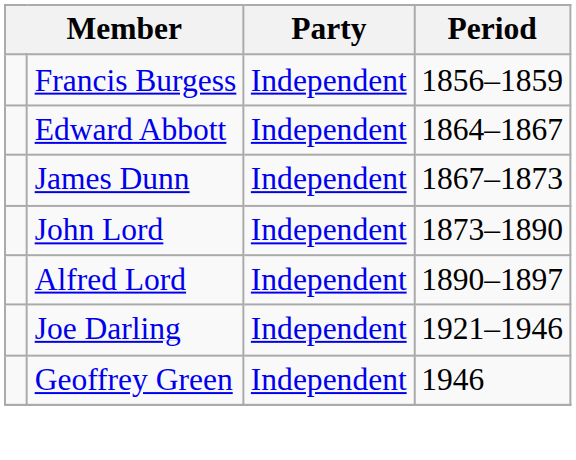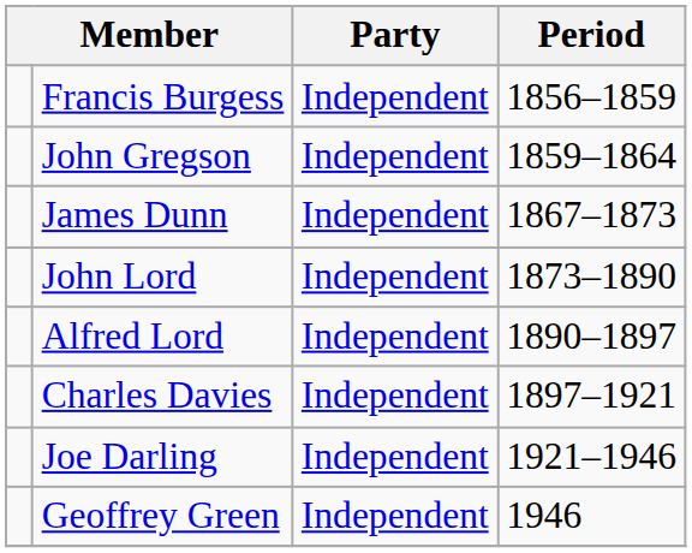 <table class="wikitable">
 <tr>
 <th colspan="2">Member</th>
 <th>Party</th>
 <th>Period</th>
 </tr>
 <tr>
 <td> </td>
 <td><a href='#'>Francis Burgess</a></td>
 <td><a href='#'>Independent</a></td>
 <td>1856–1859</td>
 </tr>
 <tr>
 <td> </td>
-<td><a href='#'>Edward Abbott</a></td>
+<td><a href='#'>John Gregson</a></td>
 <td><a href='#'>Independent</a></td>
-<td>1864–1867</td>
+<td>1859–1864</td>
 </tr>
 <tr>
 <td> </td>
 <td><a href='#'>James Dunn</a></td>
 <td><a href='#'>Independent</a></td>
 <td>1867–1873</td>
 </tr>
 <tr>
 <td> </td>
 <td><a href='#'>John Lord</a></td>
 <td><a href='#'>Independent</a></td>
 <td>1873–1890</td>
 </tr>
 <tr>
 <td> </td>
 <td><a href='#'>Alfred Lord</a></td>
 <td><a href='#'>Independent</a></td>
 <td>1890–1897</td>
 </tr>
 <tr>
 <td> </td>
+<td><a href='#'>Charles Davies</a></td>
+<td><a href='#'>Independent</a></td>
+<td>1897–1921</td>
+</tr>
+<tr>
+<td> </td>
 <td><a href='#'>Joe Darling</a></td>
 <td><a href='#'>Independent</a></td>
 <td>1921–1946</td>
 </tr>
 <tr>
 <td> </td>
 <td><a href='#'>Geoffrey Green</a></td>
 <td><a href='#'>Independent</a></td>
 <td>1946</td>
 </tr>
 <tr>
 </tr>
 </table>
